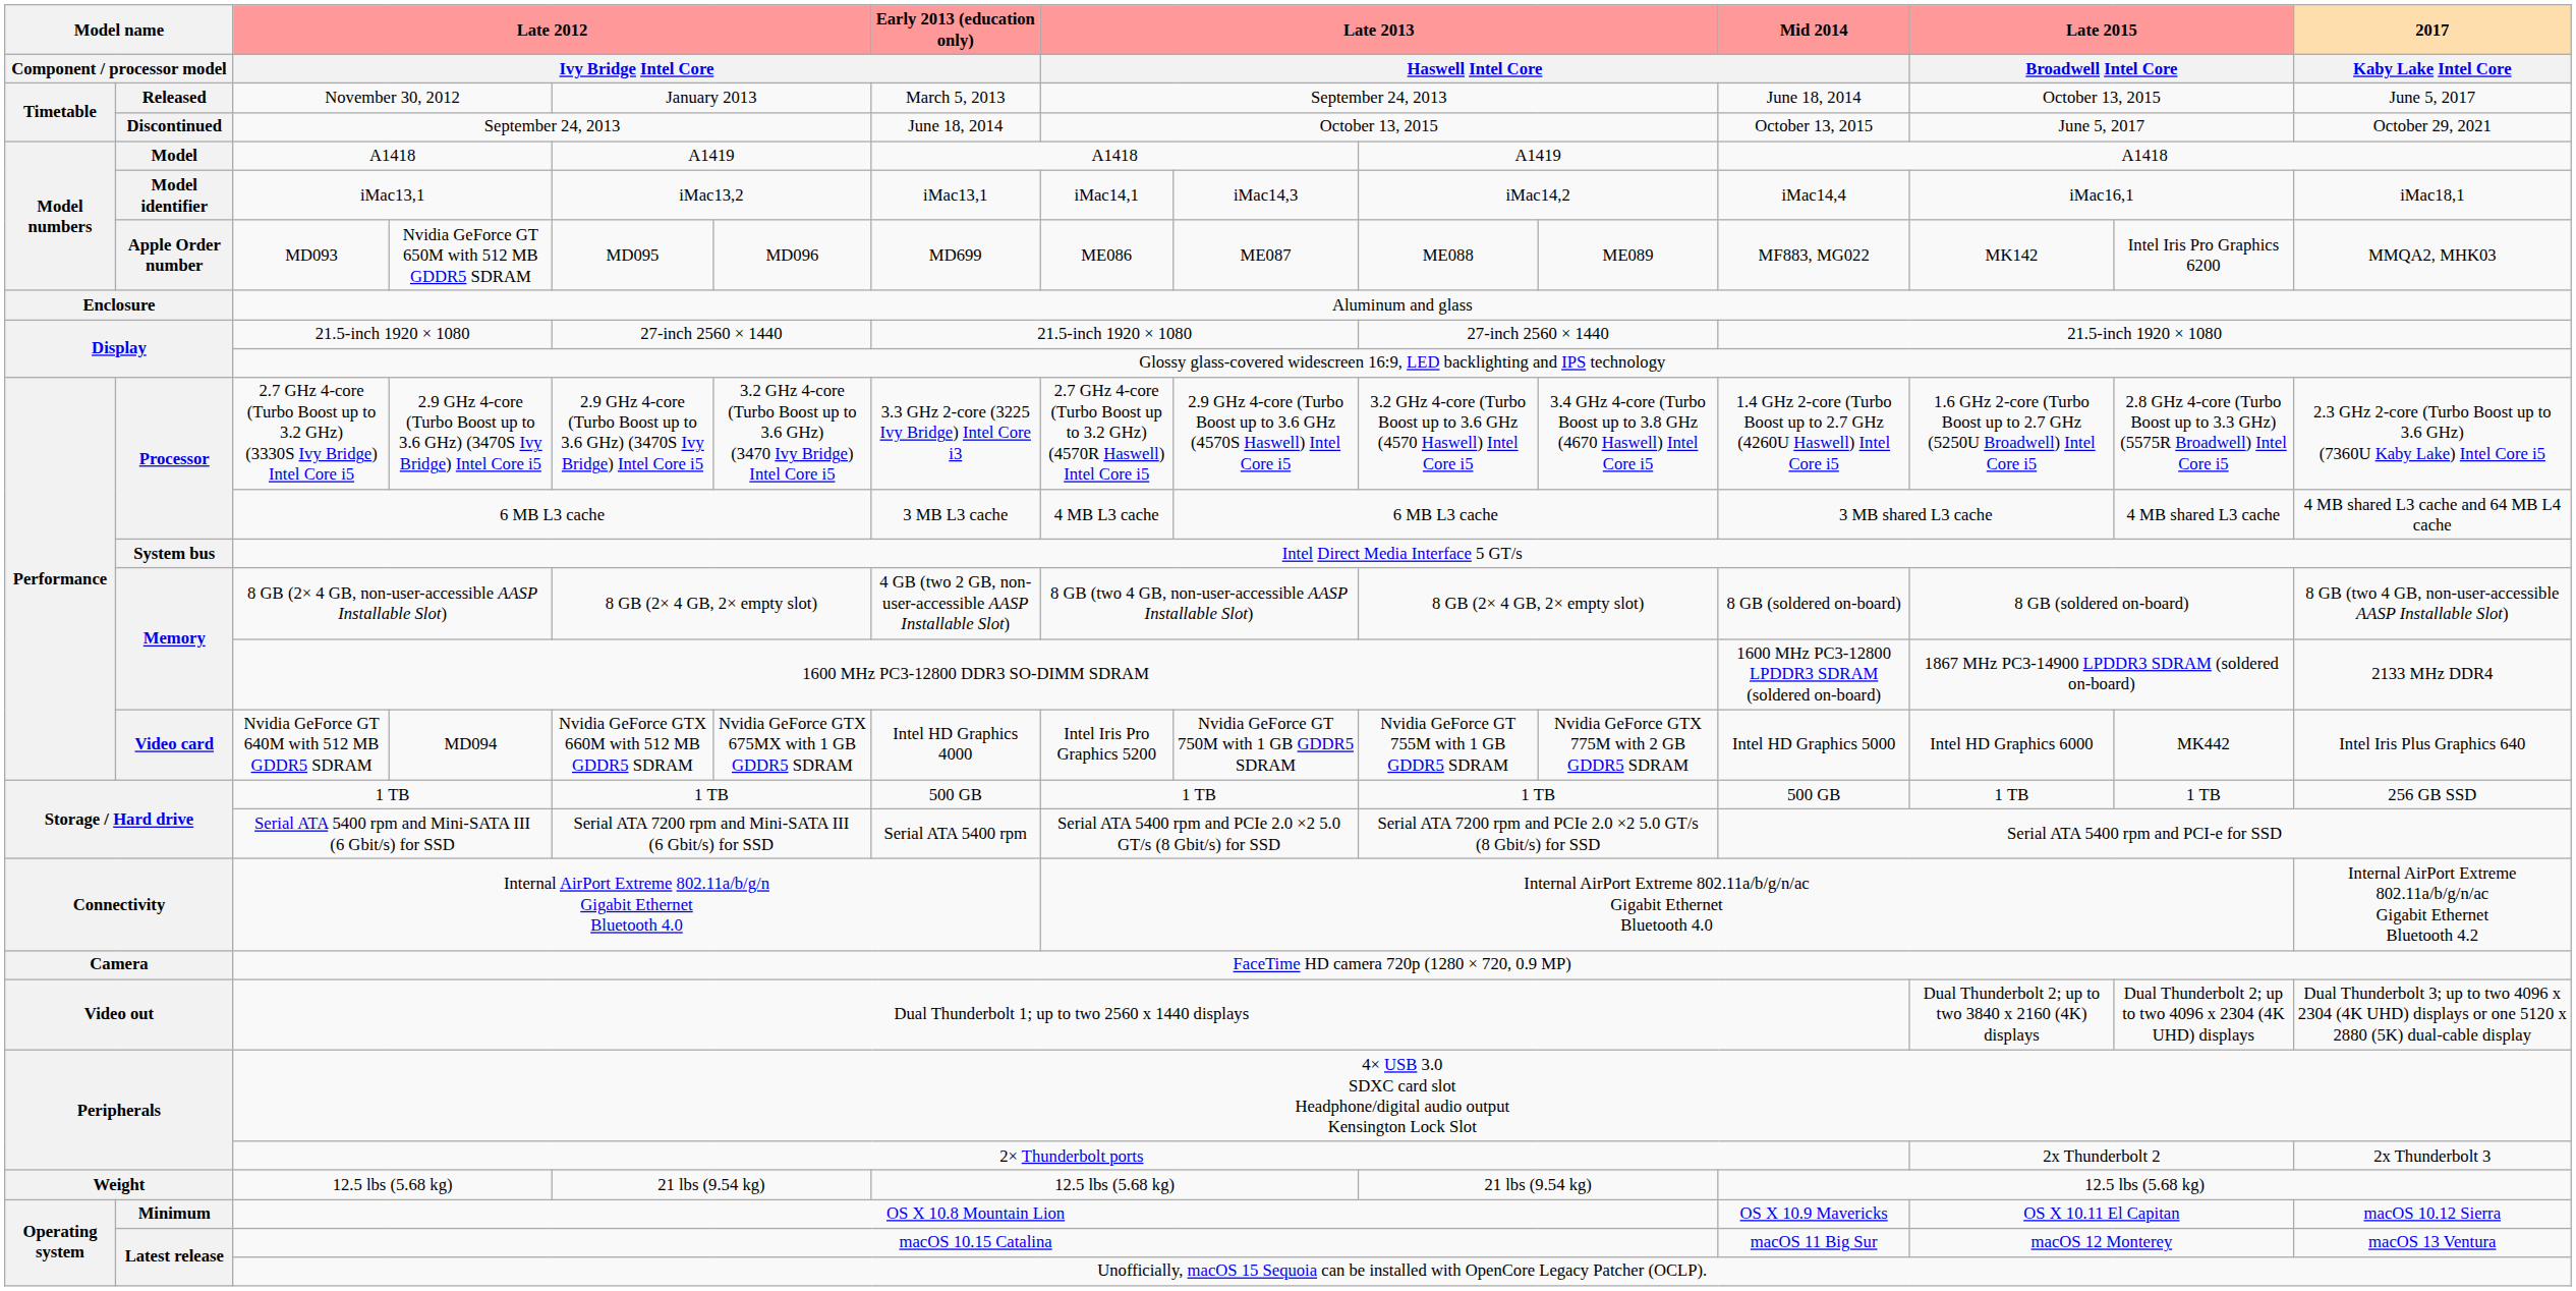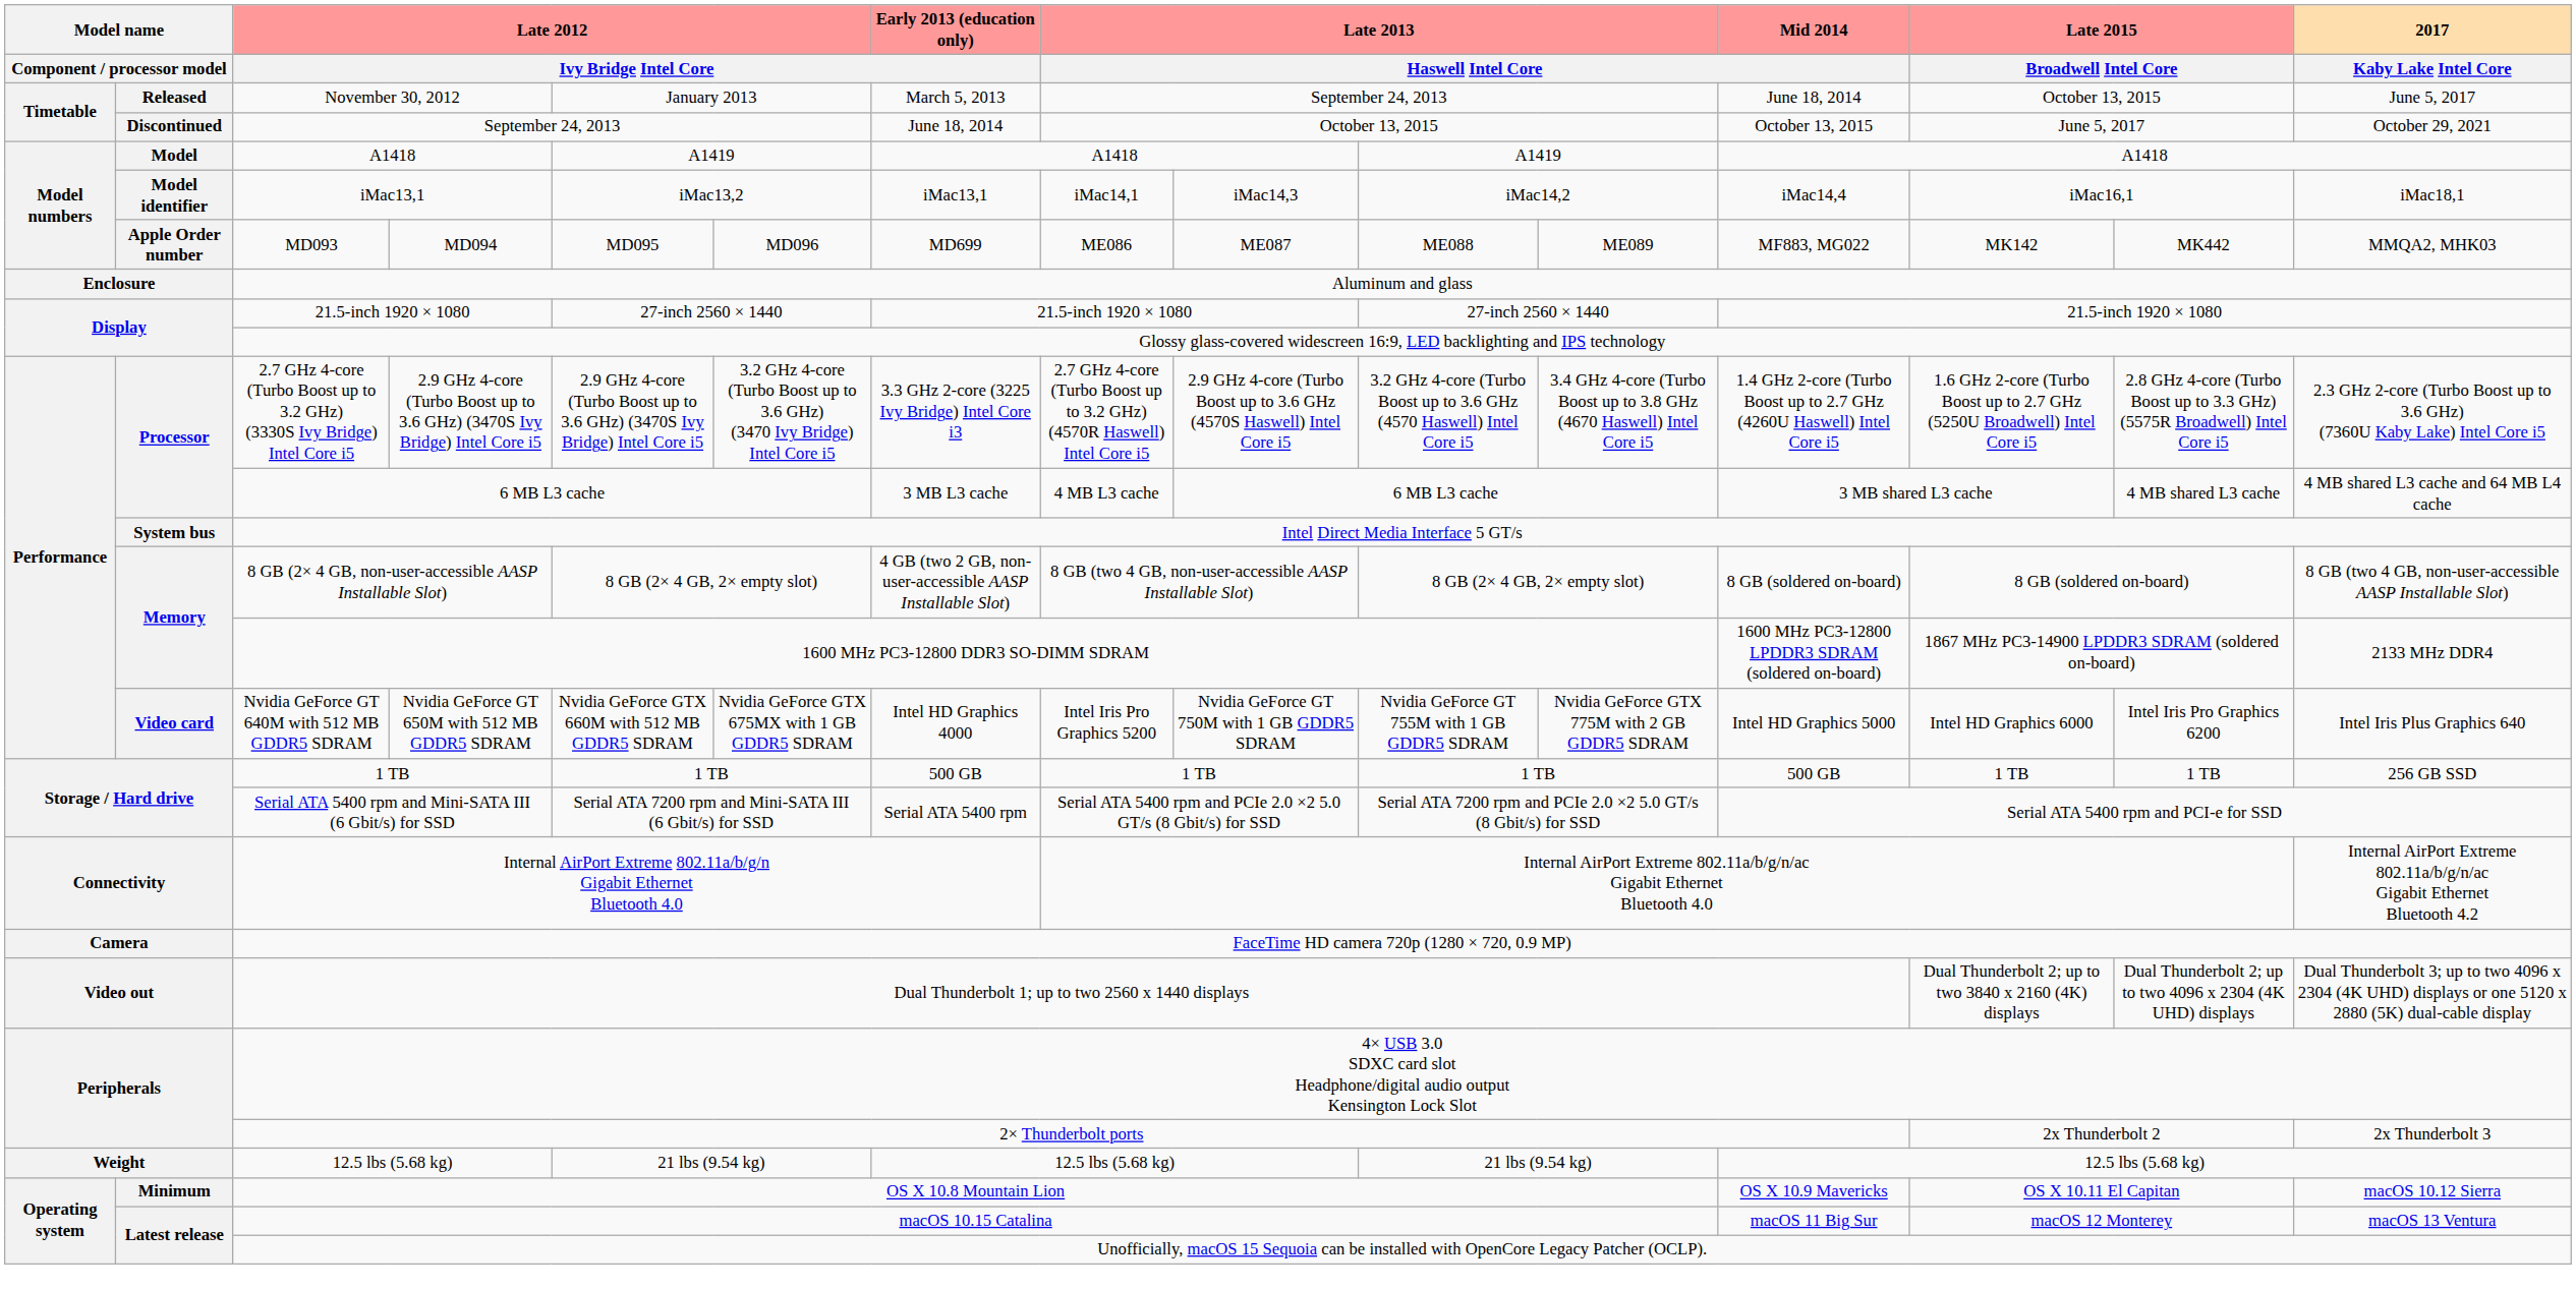 <table class="wikitable mw-collapsible" style="font-size:small; text-align:center">
 <tr>
 <th colspan=2>Model name</th>
 <th colspan=4 style="background:#F99">Late 2012</th>
 <th style="background:#F99">Early 2013 (education only)</th>
 <th colspan=4 style="background:#F99">Late 2013</th>
 <th style="background:#F99">Mid 2014</th>
 <th colspan=2 style="background:#F99">Late 2015</th>
 <th style="background:#ffdead">2017</th>
 </tr>
 <tr>
 <th colspan=2>Component / processor model</th>
 <th colspan=5><a href='#'>Ivy Bridge</a> <a href='#'>Intel Core</a></th>
 <th colspan=5><a href='#'>Haswell</a> <a href='#'>Intel Core</a></th>
 <th colspan=2><a href='#'>Broadwell</a> <a href='#'>Intel Core</a></th>
 <th><a href='#'>Kaby Lake</a> <a href='#'>Intel Core</a></th>
 </tr>
 <tr>
 <th rowspan=2>Timetable</th>
 <th>Released</th>
 <td colspan=2>November 30, 2012</td>
 <td colspan=2>January 2013</td>
 <td>March 5, 2013</td>
 <td colspan=4>September 24, 2013</td>
 <td>June 18, 2014</td>
 <td colspan=2>October 13, 2015</td>
 <td>June 5, 2017</td>
 </tr>
 <tr>
 <th>Discontinued</th>
 <td colspan=4>September 24, 2013</td>
 <td>June 18, 2014</td>
 <td colspan=4>October 13, 2015</td>
 <td>October 13, 2015</td>
 <td colspan=2>June 5, 2017</td>
 <td>October 29, 2021</td>
 </tr>
 <tr>
 <th rowspan=3>Model numbers</th>
 <th>Model</th>
 <td colspan=2>A1418</td>
 <td colspan=2>A1419</td>
 <td colspan=3>A1418</td>
 <td colspan=2>A1419</td>
 <td colspan=4>A1418</td>
 </tr>
 <tr>
 <th>Model identifier</th>
 <td colspan=2>iMac13,1</td>
 <td colspan=2>iMac13,2</td>
 <td>iMac13,1</td>
 <td>iMac14,1</td>
 <td>iMac14,3</td>
 <td colspan=2>iMac14,2</td>
 <td>iMac14,4</td>
 <td colspan=2>iMac16,1</td>
 <td>iMac18,1</td>
 </tr>
 <tr>
 <th>Apple Order number</th>
 <td>MD093</td>
-<td>Nvidia GeForce GT 650M with 512 MB <a href='#'>GDDR5</a> SDRAM</td>
+<td>MD094</td>
 <td>MD095</td>
 <td>MD096</td>
 <td>MD699</td>
 <td>ME086</td>
 <td>ME087</td>
 <td>ME088</td>
 <td>ME089</td>
 <td>MF883, MG022</td>
 <td>MK142</td>
-<td>Intel Iris Pro Graphics 6200</td>
+<td>MK442</td>
 <td>MMQA2, MHK03 </td>
 </tr>
 <tr>
 <th colspan=2>Enclosure</th>
 <td colspan=13>Aluminum and glass</td>
 </tr>
 <tr>
 <th colspan=2 rowspan=2><a href='#'>Display</a></th>
 <td colspan=2>21.5-inch 1920 × 1080</td>
 <td colspan=2>27-inch 2560 × 1440</td>
 <td colspan=3>21.5-inch 1920 × 1080</td>
 <td colspan=2>27-inch 2560 × 1440</td>
 <td colspan=4>21.5-inch 1920 × 1080</td>
 </tr>
 <tr>
 <td colspan=13>Glossy glass-covered widescreen 16:9, <a href='#'>LED</a> backlighting and <a href='#'>IPS</a> technology</td>
 </tr>
 <tr>
 <th rowspan=6>Performance</th>
 <th rowspan=2><a href='#'>Processor</a></th>
 <td>2.7 GHz 4-core<br>(Turbo Boost up to 3.2 GHz)<br>(3330S <a href='#'>Ivy Bridge</a>)  <a href='#'>Intel Core i5</a></td>
 <td>2.9 GHz 4-core<br>(Turbo Boost up to 3.6 GHz) (3470S <a href='#'>Ivy Bridge</a>) <a href='#'>Intel Core i5</a><br></td>
 <td>2.9 GHz 4-core<br>(Turbo Boost up to 3.6 GHz) (3470S <a href='#'>Ivy Bridge</a>) <a href='#'>Intel Core i5</a></td>
 <td>3.2 GHz 4-core (Turbo Boost up to 3.6 GHz)<br>(3470 <a href='#'>Ivy Bridge</a>) <a href='#'>Intel Core i5</a><br></td>
 <td>3.3 GHz 2-core (3225 <a href='#'>Ivy Bridge</a>) <a href='#'>Intel Core i3</a></td>
 <td>2.7 GHz 4-core (Turbo Boost up to 3.2 GHz)<br>(4570R <a href='#'>Haswell</a>) <a href='#'>Intel Core i5</a></td>
 <td>2.9 GHz 4-core (Turbo Boost up to 3.6 GHz (4570S <a href='#'>Haswell</a>) <a href='#'>Intel Core i5</a><br></td>
 <td>3.2 GHz 4-core (Turbo Boost up to 3.6 GHz (4570 <a href='#'>Haswell</a>) <a href='#'>Intel Core i5</a></td>
 <td>3.4 GHz 4-core (Turbo Boost up to 3.8 GHz (4670 <a href='#'>Haswell</a>) <a href='#'>Intel Core i5</a><br></td>
 <td>1.4 GHz 2-core (Turbo Boost up to 2.7 GHz (4260U <a href='#'>Haswell</a>) <a href='#'>Intel Core i5</a></td>
 <td>1.6 GHz 2-core (Turbo Boost up to 2.7 GHz (5250U <a href='#'>Broadwell</a>) <a href='#'>Intel Core i5</a></td>
 <td>2.8 GHz 4-core (Turbo Boost up to 3.3 GHz)<br>(5575R <a href='#'>Broadwell</a>) <a href='#'>Intel Core i5</a></td>
 <td>2.3 GHz 2-core (Turbo Boost up to 3.6 GHz)<br>(7360U <a href='#'>Kaby Lake</a>) <a href='#'>Intel Core i5</a></td>
 </tr>
 <tr>
 <td colspan=4>6 MB L3 cache</td>
 <td>3 MB L3 cache</td>
 <td>4 MB L3 cache</td>
 <td colspan=3>6 MB L3 cache</td>
 <td colspan=2>3 MB shared L3 cache</td>
 <td>4 MB shared L3 cache</td>
 <td>4 MB shared L3 cache and 64 MB L4 cache</td>
 </tr>
 <tr>
 <th>System bus</th>
 <td colspan=13><a href='#'>Intel</a> <a href='#'>Direct Media Interface</a> 5 GT/s</td>
 </tr>
 <tr>
 <th rowspan=2><a href='#'>Memory</a></th>
 <td colspan=2>8 GB (2× 4 GB, non-user-accessible <em>AASP Installable Slot</em>)<br></td>
 <td colspan=2>8 GB (2× 4 GB, 2× empty slot)<br></td>
 <td>4 GB (two 2 GB, non-user-accessible <em>AASP Installable Slot</em>)<br></td>
 <td colspan=2>8 GB (two 4 GB, non-user-accessible <em>AASP Installable Slot</em>)<br></td>
 <td colspan=2>8 GB (2× 4 GB, 2× empty slot)<br></td>
 <td>8 GB (soldered on-board)</td>
 <td colspan=2>8 GB (soldered on-board)<br></td>
 <td>8 GB (two 4 GB, non-user-accessible <em>AASP Installable Slot</em>)<br></td>
 </tr>
 <tr>
 <td colspan=9>1600 MHz PC3-12800 DDR3 SO-DIMM SDRAM</td>
 <td>1600 MHz PC3-12800 <a href='#'>LPDDR3 SDRAM</a> (soldered on-board)</td>
 <td colspan=2>1867 MHz PC3-14900 <a href='#'>LPDDR3 SDRAM</a> (soldered on-board)</td>
 <td>2133 MHz DDR4</td>
 </tr>
 <tr>
 <th><a href='#'>Video card</a></th>
 <td>Nvidia GeForce GT 640M with 512 MB <a href='#'>GDDR5</a> SDRAM</td>
-<td>MD094</td>
+<td>Nvidia GeForce GT 650M with 512 MB <a href='#'>GDDR5</a> SDRAM</td>
 <td>Nvidia GeForce GTX 660M with 512 MB <a href='#'>GDDR5</a> SDRAM</td>
 <td>Nvidia GeForce GTX 675MX with 1 GB <a href='#'>GDDR5</a> SDRAM<br></td>
 <td>Intel HD Graphics 4000</td>
 <td>Intel Iris Pro Graphics 5200</td>
 <td>Nvidia GeForce GT 750M with 1 GB <a href='#'>GDDR5</a> SDRAM</td>
 <td>Nvidia GeForce GT 755M with 1 GB <a href='#'>GDDR5</a> SDRAM</td>
 <td>Nvidia GeForce GTX 775M with 2 GB <a href='#'>GDDR5</a> SDRAM<br></td>
 <td>Intel HD Graphics 5000</td>
 <td>Intel HD Graphics 6000</td>
-<td>MK442</td>
+<td>Intel Iris Pro Graphics 6200</td>
 <td>Intel Iris Plus Graphics 640</td>
 </tr>
 <tr>
 <th colspan=2 rowspan=2>Storage / <a href='#'>Hard drive</a></th>
 <td colspan=2>1 TB <br></td>
 <td colspan=2>1 TB<br></td>
 <td>500 GB</td>
 <td colspan=2>1 TB <br></td>
 <td colspan=2>1 TB<br></td>
 <td>500 GB<br></td>
 <td>1 TB<br></td>
 <td>1 TB<br></td>
 <td>256 GB SSD<br></td>
 </tr>
 <tr>
 <td colspan=2><a href='#'>Serial ATA</a> 5400 rpm and Mini-SATA III (6 Gbit/s) for SSD</td>
 <td colspan=2>Serial ATA 7200 rpm and Mini-SATA III (6 Gbit/s) for SSD</td>
 <td>Serial ATA 5400 rpm</td>
 <td colspan=2>Serial ATA 5400 rpm and PCIe 2.0 ×2 5.0 GT/s (8 Gbit/s) for SSD</td>
 <td colspan=2>Serial ATA 7200 rpm and PCIe 2.0 ×2 5.0 GT/s (8 Gbit/s) for SSD</td>
 <td colspan=4>Serial ATA 5400 rpm and PCI-e for SSD</td>
 </tr>
 <tr>
 <th colspan=2>Connectivity</th>
 <td colspan=5>Internal <a href='#'>AirPort Extreme</a> <a href='#'>802.11a/b/g/n</a><br><a href='#'>Gigabit Ethernet</a><br><a href='#'>Bluetooth 4.0</a></td>
 <td colspan=7>Internal AirPort Extreme 802.11a/b/g/n/ac<br>Gigabit Ethernet<br>Bluetooth 4.0</td>
 <td>Internal AirPort Extreme 802.11a/b/g/n/ac<br>Gigabit Ethernet<br>Bluetooth 4.2</td>
 </tr>
 <tr>
 <th colspan=2>Camera</th>
 <td colspan=13><a href='#'>FaceTime</a> HD camera 720p (1280 × 720, 0.9 MP)</td>
 </tr>
 <tr>
 <th colspan=2>Video out</th>
 <td colspan=10>Dual Thunderbolt 1; up to two 2560 x 1440 displays</td>
 <td>Dual Thunderbolt 2; up to two 3840 x 2160 (4K) displays</td>
 <td>Dual Thunderbolt 2; up to two 4096 x 2304 (4K UHD) displays</td>
 <td>Dual Thunderbolt 3; up to two 4096 x 2304 (4K UHD) displays or one 5120 x 2880 (5K) dual-cable display</td>
 </tr>
 <tr>
 <th colspan=2 rowspan=2>Peripherals</th>
 <td colspan=13>4× <a href='#'>USB</a> 3.0<br>SDXC card slot<br>Headphone/digital audio output<br>Kensington Lock Slot</td>
 </tr>
 <tr>
 <td colspan=10>2× <a href='#'>Thunderbolt ports</a><br></td>
 <td colspan=2>2x Thunderbolt 2<br></td>
 <td>2x Thunderbolt 3<br></td>
 </tr>
 <tr>
 <th colspan="2">Weight</th>
 <td colspan="2">12.5 lbs (5.68 kg)</td>
 <td colspan="2">21 lbs (9.54 kg)</td>
 <td colspan="3">12.5 lbs (5.68 kg)</td>
 <td colspan="2">21 lbs (9.54 kg)</td>
 <td colspan="4">12.5 lbs (5.68 kg)</td>
 </tr>
 <tr>
 <th rowspan=3>Operating system</th>
 <th>Minimum</th>
 <td colspan=9><a href='#'>OS X 10.8 Mountain Lion</a></td>
 <td><a href='#'>OS X 10.9 Mavericks</a></td>
 <td colspan=2><a href='#'>OS X 10.11 El Capitan</a></td>
 <td><a href='#'>macOS 10.12 Sierra</a></td>
 </tr>
 <tr>
 <th rowspan=2>Latest release</th>
 <td colspan=9><a href='#'>macOS 10.15 Catalina</a></td>
 <td><a href='#'>macOS 11 Big Sur</a></td>
 <td colspan=2><a href='#'>macOS 12 Monterey</a></td>
 <td><a href='#'>macOS 13 Ventura</a></td>
 </tr>
 <tr>
 <td colspan=13>Unofficially, <a href='#'>macOS 15 Sequoia</a> can be installed with OpenCore Legacy Patcher (OCLP).</td>
 </tr>
 </table>
